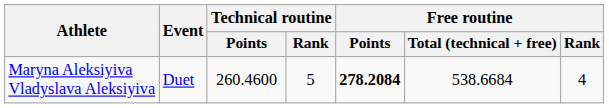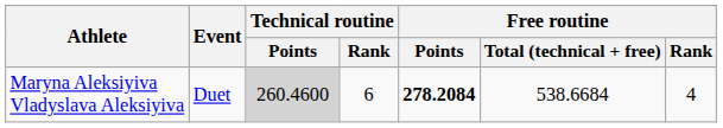 <table class="wikitable" style="font-size:90%">
 <tr>
 <th rowspan="2">Athlete</th>
 <th rowspan="2">Event</th>
 <th colspan=2>Technical routine</th>
 <th colspan=3>Free routine</th>
 </tr>
 <tr style="font-size:95%">
 <th>Points</th>
 <th>Rank</th>
 <th>Points</th>
 <th>Total (technical + free)</th>
 <th>Rank</th>
 </tr>
 <tr align=center>
 <td align=left><a href='#'>Maryna Aleksiyiva</a><br><a href='#'>Vladyslava Aleksiyiva</a></td>
 <td align=left><a href='#'>Duet</a></td>
-<td>260.4600</td>
-<td>5</td>
+<td style="background: lightgrey;">260.4600</td>
+<td>6</td>
 <td><strong>278.2084</strong></td>
 <td>538.6684</td>
 <td>4</td>
 </tr>
 </table>
